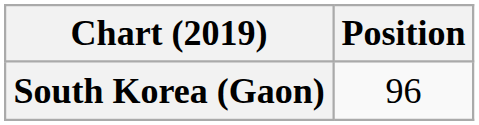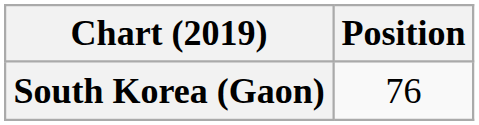 <table class="wikitable plainrowheaders" style="text-align:center">
 <tr>
 <th scope="col">Chart (2019)</th>
 <th scope="col">Position</th>
 </tr>
 <tr>
 <th scope="row">South Korea (Gaon)</th>
-<td>96</td>
+<td>76</td>
 </tr>
 </table>
